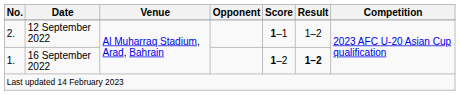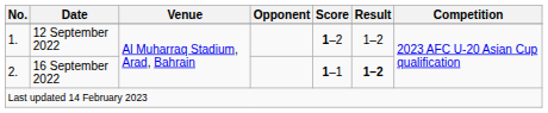 <table class="wikitable" style="font-size:85%;">
 <tr>
 <th>No.</th>
 <th>Date</th>
 <th>Venue</th>
 <th>Opponent</th>
 <th>Score</th>
 <th>Result</th>
 <th>Competition</th>
 </tr>
 <tr>
 </tr>
 <tr>
-<td>2.</td>
+<td>1.</td>
 <td>12 September 2022</td>
 <td rowspan=2><a href='#'>Al Muharraq Stadium</a>, <a href='#'>Arad</a>, <a href='#'>Bahrain</a></td>
 <td></td>
-<td align=center><strong>1</strong>–1</td>
+<td align=center><strong>1</strong>–2</td>
 <td align=center>1–2</td>
 <td rowspan=2><a href='#'>2023 AFC U-20 Asian Cup qualification</a></td>
 </tr>
 <tr>
-<td>1.</td>
+<td>2.</td>
 <td>16 September 2022</td>
 <td></td>
-<td align=center><strong>1</strong>–2</td>
+<td align=center><strong>1</strong>–1</td>
 <td align=center><strong>1–2</strong></td>
 </tr>
 <tr>
 <td colspan="7"><small>Last updated 14 February 2023</small></td>
 </tr>
 </table>
